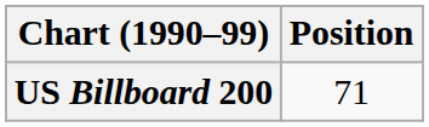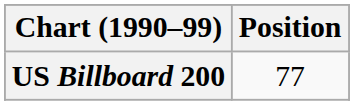 <table class="wikitable plainrowheaders">
 <tr>
 <th>Chart (1990–99)</th>
 <th>Position</th>
 </tr>
 <tr>
 <th scope="row">US <em>Billboard</em> 200</th>
-<td style="text-align:center;">71</td>
+<td style="text-align:center;">77</td>
 </tr>
 </table>
